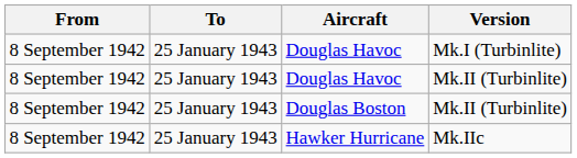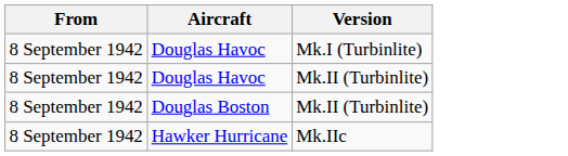 <table class="wikitable">
 <tr>
 <th>From</th>
-<th>To</th>
 <th>Aircraft</th>
 <th>Version</th>
 </tr>
 <tr>
 <td>8 September 1942</td>
-<td>25 January 1943</td>
 <td><a href='#'>Douglas Havoc</a></td>
 <td>Mk.I (Turbinlite)</td>
 </tr>
 <tr>
 <td>8 September 1942</td>
-<td>25 January 1943</td>
 <td><a href='#'>Douglas Havoc</a></td>
 <td>Mk.II (Turbinlite)</td>
 </tr>
 <tr>
 <td>8 September 1942</td>
-<td>25 January 1943</td>
 <td><a href='#'>Douglas Boston</a></td>
 <td>Mk.II (Turbinlite)</td>
 </tr>
 <tr>
 <td>8 September 1942</td>
-<td>25 January 1943</td>
 <td><a href='#'>Hawker Hurricane</a></td>
 <td>Mk.IIc</td>
 </tr>
 </table>
